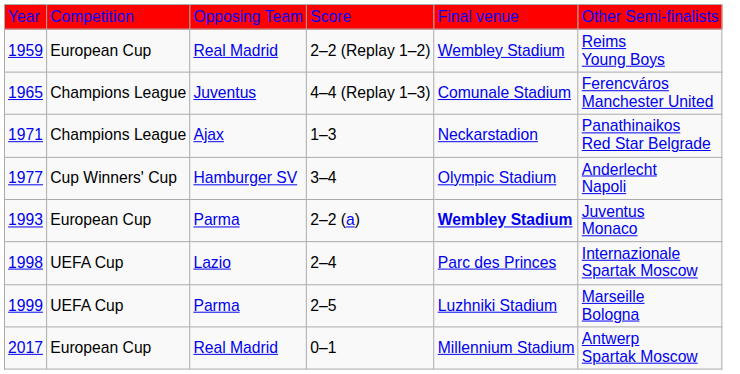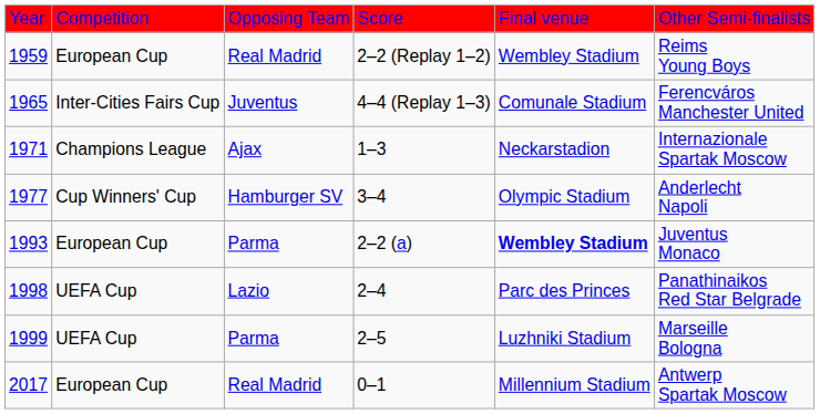 <table class="wikitable">
 <tr>
 <td style="background:red;color:#0000ff">Year</td>
 <td style="background:red;color:#0000ff">Competition</td>
 <td style="background:red;color:#0000ff">Opposing Team</td>
 <td style="background:red;color:#0000ff">Score</td>
 <td style="background:red;color:#0000ff">Final venue</td>
 <td style="background:red;color:#0000ff">Other Semi-finalists</td>
 </tr>
 <tr>
 <td><a href='#'>1959</a></td>
 <td>European Cup</td>
 <td> <a href='#'>Real Madrid</a></td>
 <td>2–2 (Replay 1–2)</td>
 <td> <a href='#'>Wembley Stadium</a></td>
 <td> <a href='#'>Reims</a> <br>  <a href='#'>Young Boys</a></td>
 </tr>
 <tr>
 <td><a href='#'>1965</a></td>
-<td>Champions League</td>
+<td>Inter-Cities Fairs Cup</td>
 <td> <a href='#'>Juventus</a></td>
 <td>4–4 (Replay 1–3)</td>
 <td> <a href='#'>Comunale Stadium</a></td>
 <td> <a href='#'>Ferencváros</a> <br>  <a href='#'>Manchester United</a></td>
 </tr>
 <tr>
 <td><a href='#'>1971</a></td>
 <td>Champions League</td>
 <td> <a href='#'>Ajax</a></td>
 <td>1–3</td>
 <td> <a href='#'>Neckarstadion</a></td>
-<td> <a href='#'>Panathinaikos</a> <br>  <a href='#'>Red Star Belgrade</a></td>
+<td> <a href='#'>Internazionale</a> <br>  <a href='#'>Spartak Moscow</a></td>
 </tr>
 <tr>
 <td><a href='#'>1977</a></td>
 <td>Cup Winners' Cup</td>
 <td> <a href='#'>Hamburger SV</a></td>
 <td>3–4</td>
 <td> <a href='#'>Olympic Stadium</a></td>
 <td> <a href='#'>Anderlecht</a> <br>  <a href='#'>Napoli</a></td>
 </tr>
 <tr>
 <td><a href='#'>1993</a></td>
 <td>European Cup</td>
 <td> <a href='#'>Parma</a></td>
 <td>2–2 (<a href='#'>a</a>)</td>
 <td><strong> <a href='#'>Wembley Stadium</a></strong></td>
 <td> <a href='#'>Juventus</a> <br>  <a href='#'>Monaco</a></td>
 </tr>
 <tr>
 <td><a href='#'>1998</a></td>
 <td>UEFA Cup</td>
 <td> <a href='#'>Lazio</a></td>
 <td>2–4</td>
 <td> <a href='#'>Parc des Princes</a></td>
-<td> <a href='#'>Internazionale</a> <br>  <a href='#'>Spartak Moscow</a></td>
+<td> <a href='#'>Panathinaikos</a> <br>  <a href='#'>Red Star Belgrade</a></td>
 </tr>
 <tr>
 <td><a href='#'>1999</a></td>
 <td>UEFA Cup</td>
 <td> <a href='#'>Parma</a></td>
 <td>2–5</td>
 <td> <a href='#'>Luzhniki Stadium</a></td>
 <td> <a href='#'>Marseille</a> <br>  <a href='#'>Bologna</a></td>
 </tr>
 <tr>
 <td><a href='#'>2017</a></td>
 <td>European Cup</td>
 <td> <a href='#'>Real Madrid</a></td>
 <td>0–1</td>
 <td> <a href='#'>Millennium Stadium</a></td>
 <td> <a href='#'>Antwerp</a> <br>  <a href='#'>Spartak Moscow</a></td>
 </tr>
 </table>
